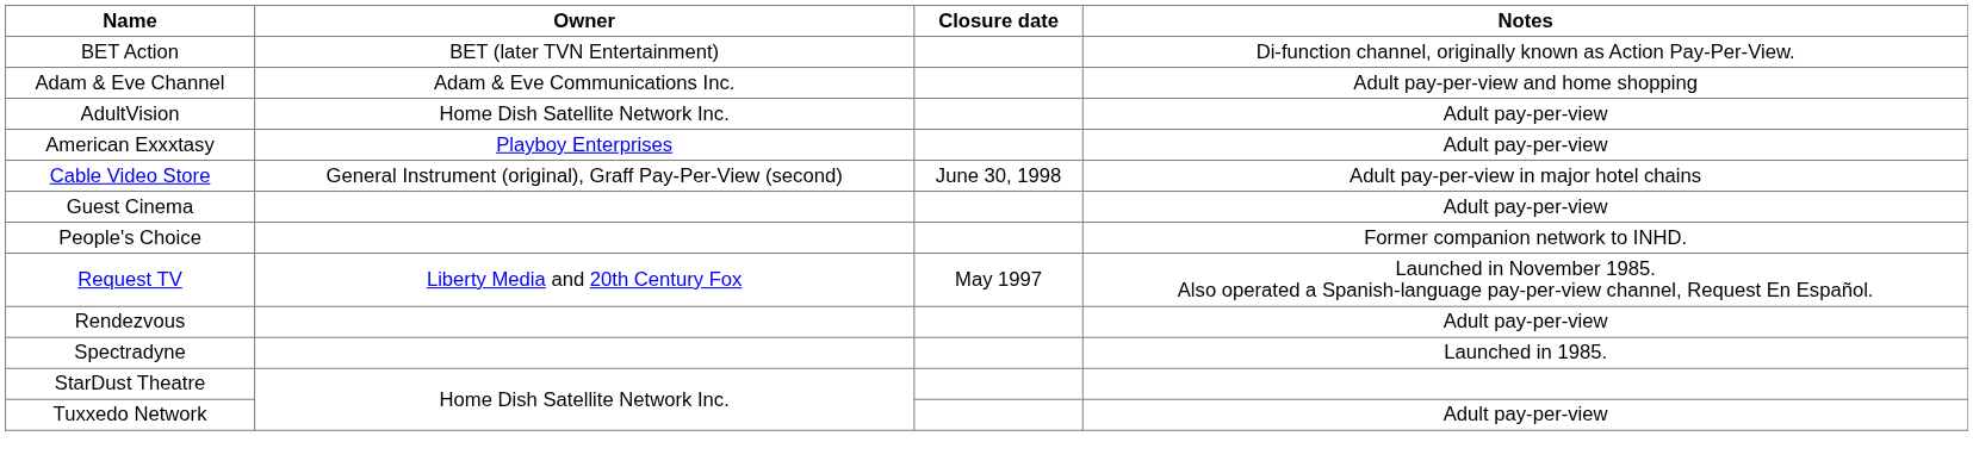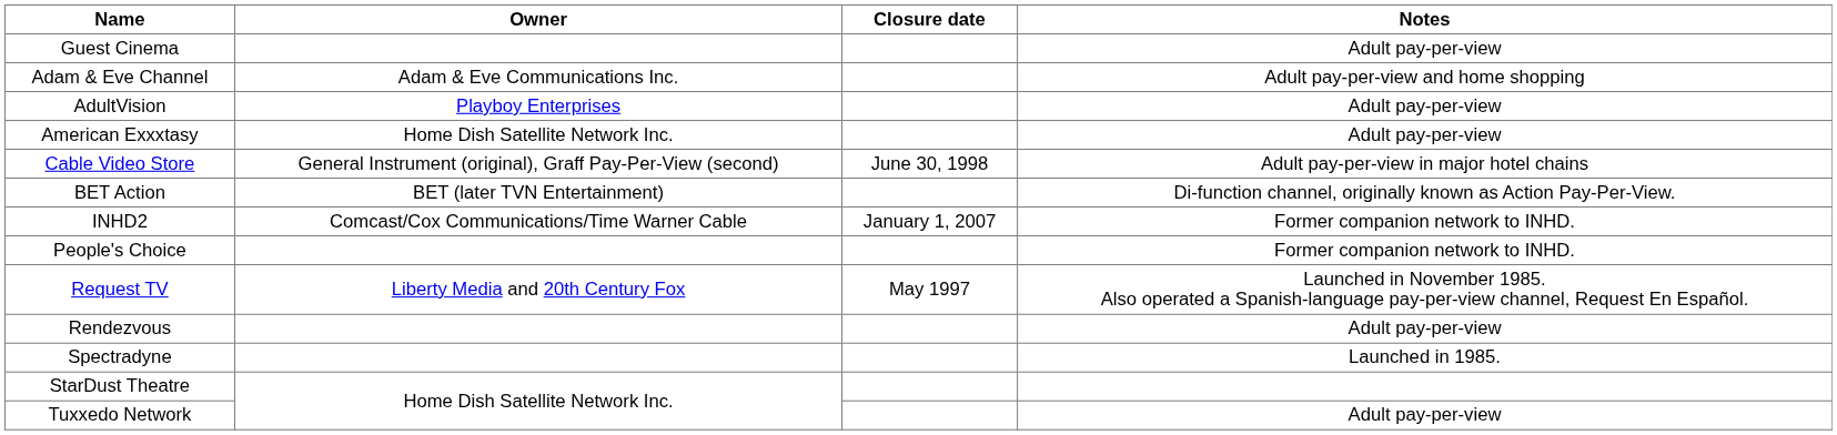 <table class="toccolours sortable" style="border-collapse: collapse; text-align: center" width="100%" border="1" cellpadding="3">
 <tr>
 <th>Name</th>
 <th>Owner</th>
 <th>Closure date</th>
 <th>Notes</th>
 </tr>
 <tr>
-<td>BET Action</td>
-<td>BET (later TVN Entertainment)</td>
+<td>Guest Cinema</td>
 <td></td>
-<td>Di-function channel, originally known as Action Pay-Per-View.</td>
+<td></td>
+<td>Adult pay-per-view</td>
 </tr>
 <tr>
 <td>Adam & Eve Channel</td>
 <td>Adam & Eve Communications Inc.</td>
 <td></td>
 <td>Adult pay-per-view and home shopping</td>
 </tr>
 <tr>
 <td>AdultVision</td>
-<td>Home Dish Satellite Network Inc.</td>
+<td><a href='#'>Playboy Enterprises</a></td>
 <td></td>
 <td>Adult pay-per-view</td>
 </tr>
 <tr>
 <td>American Exxxtasy</td>
-<td><a href='#'>Playboy Enterprises</a></td>
+<td>Home Dish Satellite Network Inc.</td>
 <td></td>
 <td>Adult pay-per-view</td>
 </tr>
 <tr>
 <td><a href='#'>Cable Video Store</a></td>
 <td>General Instrument (original), Graff Pay-Per-View (second)</td>
 <td>June 30, 1998</td>
 <td>Adult pay-per-view in major hotel chains</td>
 </tr>
 <tr>
-<td>Guest Cinema</td>
+<td>BET Action</td>
+<td>BET (later TVN Entertainment)</td>
 <td></td>
-<td></td>
-<td>Adult pay-per-view</td>
+<td>Di-function channel, originally known as Action Pay-Per-View.</td>
+</tr>
+<tr>
+<td>INHD2</td>
+<td>Comcast/Cox Communications/Time Warner Cable</td>
+<td>January 1, 2007</td>
+<td>Former companion network to INHD.</td>
 </tr>
 <tr>
 <td>People's Choice</td>
 <td></td>
 <td></td>
 <td>Former companion network to INHD.</td>
 </tr>
 <tr>
 <td><a href='#'>Request TV</a></td>
 <td><a href='#'>Liberty Media</a> and <a href='#'>20th Century Fox</a></td>
 <td>May 1997</td>
 <td>Launched in November 1985.<br>Also operated a Spanish-language pay-per-view channel, Request En Español.</td>
 </tr>
 <tr>
 <td>Rendezvous</td>
 <td></td>
 <td></td>
 <td>Adult pay-per-view</td>
 </tr>
 <tr>
 <td>Spectradyne</td>
 <td></td>
 <td></td>
 <td>Launched in 1985.</td>
 </tr>
 <tr>
 <td>StarDust Theatre</td>
 <td rowspan="2">Home Dish Satellite Network Inc.</td>
 <td></td>
 <td></td>
 </tr>
 <tr>
 <td>Tuxxedo Network</td>
 <td></td>
 <td>Adult pay-per-view</td>
 </tr>
 </table>
